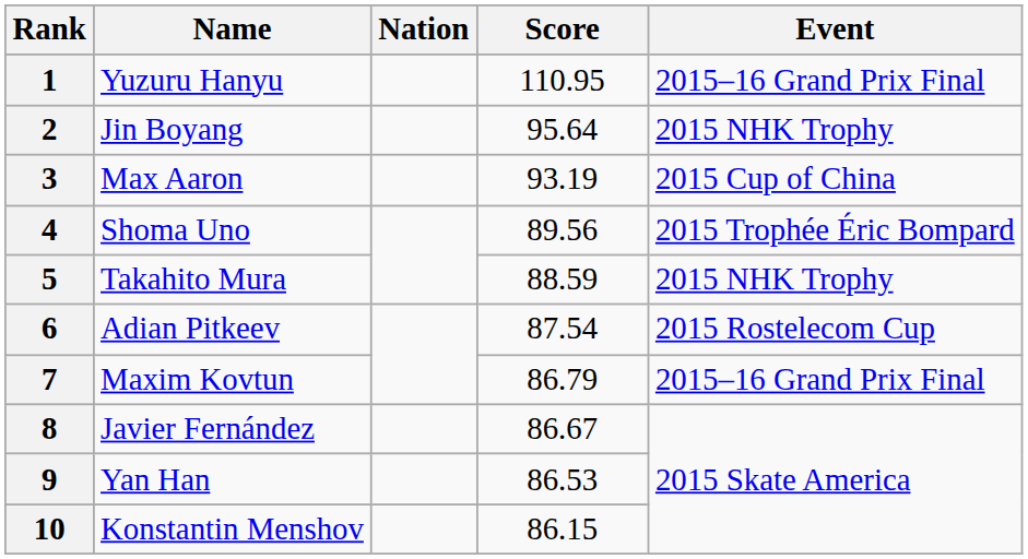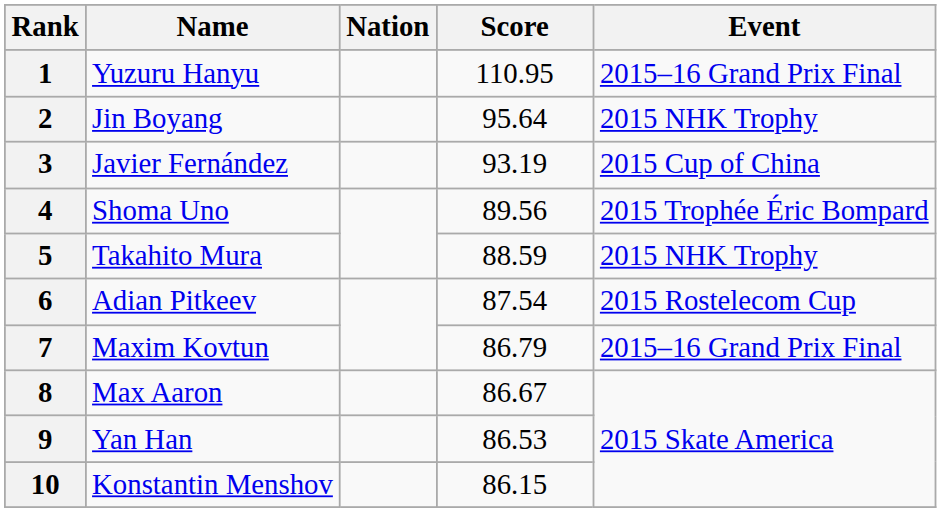 <table class="wikitable sortable">
 <tr>
 <th>Rank</th>
 <th>Name</th>
 <th>Nation</th>
 <th style="width:80px;">Score</th>
 <th>Event</th>
 </tr>
 <tr>
 <th>1</th>
 <td><a href='#'>Yuzuru Hanyu</a></td>
 <td></td>
 <td style="text-align:center;">110.95</td>
 <td><a href='#'>2015–16 Grand Prix Final</a></td>
 </tr>
 <tr>
 <th>2</th>
 <td><a href='#'>Jin Boyang</a></td>
 <td></td>
 <td style="text-align:center;">95.64</td>
 <td><a href='#'>2015 NHK Trophy</a></td>
 </tr>
 <tr>
 <th>3</th>
-<td><a href='#'>Max Aaron</a></td>
+<td><a href='#'>Javier Fernández</a></td>
 <td></td>
 <td style="text-align:center;">93.19</td>
 <td><a href='#'>2015 Cup of China</a></td>
 </tr>
 <tr>
 <th>4</th>
 <td><a href='#'>Shoma Uno</a></td>
 <td rowspan="2"></td>
 <td style="text-align:center;">89.56</td>
 <td><a href='#'>2015 Trophée Éric Bompard</a></td>
 </tr>
 <tr>
 <th>5</th>
 <td><a href='#'>Takahito Mura</a></td>
 <td style="text-align:center;">88.59</td>
 <td><a href='#'>2015 NHK Trophy</a></td>
 </tr>
 <tr>
 <th>6</th>
 <td><a href='#'>Adian Pitkeev</a></td>
 <td rowspan="2"></td>
 <td style="text-align:center;">87.54</td>
 <td><a href='#'>2015 Rostelecom Cup</a></td>
 </tr>
 <tr>
 <th>7</th>
 <td><a href='#'>Maxim Kovtun</a></td>
 <td style="text-align:center;">86.79</td>
 <td><a href='#'>2015–16 Grand Prix Final</a></td>
 </tr>
 <tr>
 <th>8</th>
-<td><a href='#'>Javier Fernández</a></td>
+<td><a href='#'>Max Aaron</a></td>
 <td></td>
 <td style="text-align:center;">86.67</td>
 <td rowspan="3"><a href='#'>2015 Skate America</a></td>
 </tr>
 <tr>
 <th>9</th>
 <td><a href='#'>Yan Han</a></td>
 <td></td>
 <td style="text-align:center;">86.53</td>
 </tr>
 <tr>
 <th>10</th>
 <td><a href='#'>Konstantin Menshov</a></td>
 <td></td>
 <td style="text-align:center;">86.15</td>
 </tr>
 </table>
